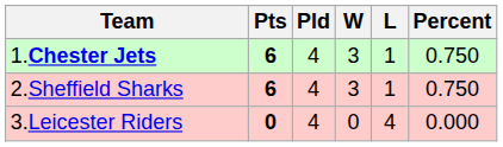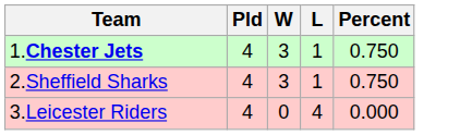 <table class="wikitable" style="text-align: center;">
 <tr>
 <th style="width:175px;">Team</th>
-<th style="width:20px;" abbr="Points">Pts</th>
 <th style="width:20px;" abbr="Played">Pld</th>
 <th style="width:20px;" abbr="Won">W</th>
 <th style="width:20px;" abbr="Lost">L</th>
 <th style="width:20px;" abbr="Percentage">Percent</th>
 </tr>
 <tr style="background:#cfc;">
 <td style="text-align:left;">1.<strong><a href='#'>Chester Jets</a></strong></td>
-<td><strong>6</strong></td>
 <td>4</td>
 <td>3</td>
 <td>1</td>
 <td>0.750</td>
 </tr>
 <tr style="background:#fcc;">
 <td style="text-align:left;">2.<a href='#'>Sheffield Sharks</a></td>
-<td><strong>6</strong></td>
 <td>4</td>
 <td>3</td>
 <td>1</td>
 <td>0.750</td>
 </tr>
 <tr style="background:#fcc;">
 <td style="text-align:left;">3.<a href='#'>Leicester Riders</a></td>
-<td><strong>0</strong></td>
 <td>4</td>
 <td>0</td>
 <td>4</td>
 <td>0.000</td>
 </tr>
 </table>
